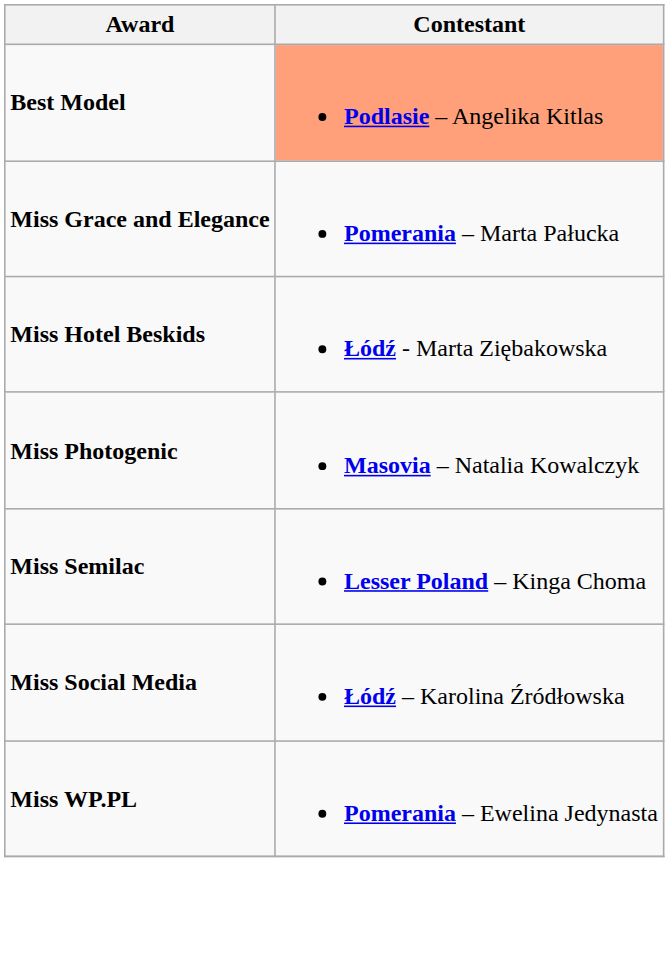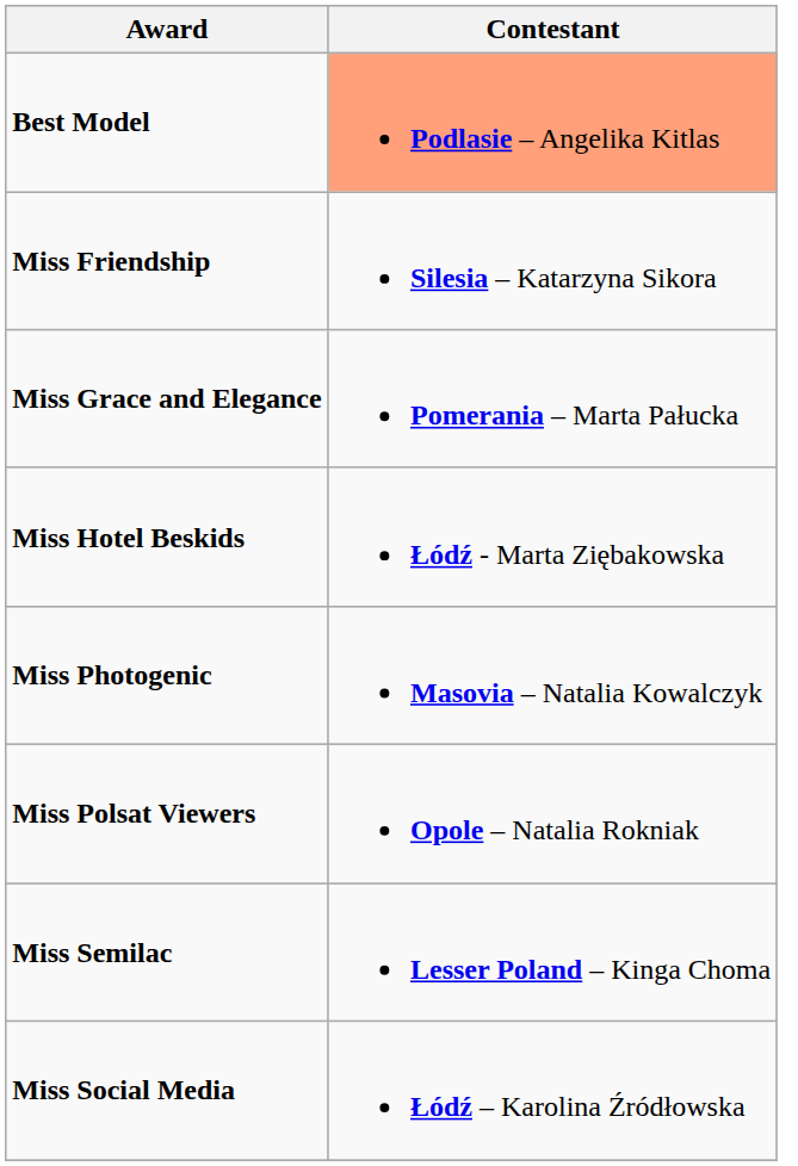 <table class="wikitable unsortable" style="font-size:95%;">
 <tr>
 <th>Award</th>
 <th>Contestant</th>
 </tr>
 <tr>
 <td><strong>Best Model</strong></td>
 <td style="background: lightsalmon;"><br><ul><li> <strong><a href='#'>Podlasie</a></strong> – Angelika Kitlas</li></ul></td>
+</tr>
+<tr>
+<td><strong>Miss Friendship</strong></td>
+<td><br><ul><li> <strong><a href='#'>Silesia</a></strong> – Katarzyna Sikora</li></ul></td>
 </tr>
 <tr>
 <td><strong>Miss Grace and Elegance</strong></td>
 <td><br><ul><li> <strong><a href='#'>Pomerania</a></strong> – Marta Pałucka</li></ul></td>
 </tr>
 <tr>
 <td><strong>Miss Hotel Beskids</strong></td>
 <td><br><ul><li> <strong><a href='#'>Łódź</a></strong> - Marta Ziębakowska</li></ul></td>
 </tr>
 <tr>
 <td><strong>Miss Photogenic</strong></td>
 <td><br><ul><li> <strong><a href='#'>Masovia</a></strong> – Natalia Kowalczyk</li></ul></td>
 </tr>
 <tr>
+<td><strong>Miss Polsat Viewers</strong></td>
+<td><br><ul><li> <strong><a href='#'>Opole</a></strong> – Natalia Rokniak</li></ul></td>
+</tr>
+<tr>
 <td><strong>Miss Semilac</strong></td>
 <td><br><ul><li> <strong><a href='#'>Lesser Poland</a></strong> – Kinga Choma</li></ul></td>
 </tr>
 <tr>
 <td><strong>Miss Social Media</strong></td>
 <td><br><ul><li> <strong><a href='#'>Łódź</a></strong> – Karolina Źródłowska</li></ul></td>
 </tr>
 <tr>
-<td><strong>Miss WP.PL</strong></td>
-<td><br><ul><li> <strong><a href='#'>Pomerania</a></strong> – Ewelina Jedynasta</li></ul></td>
-</tr>
-<tr>
 </tr>
 </table>
